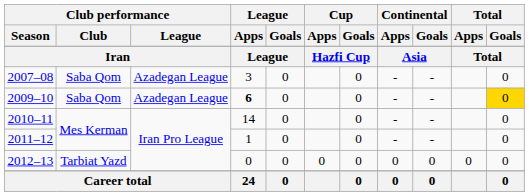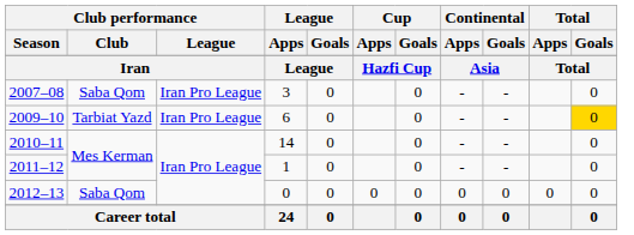 <table class="wikitable" style="text-align:center">
 <tr>
 <th colspan=3>Club performance</th>
 <th colspan=2>League</th>
 <th colspan=2>Cup</th>
 <th colspan=2>Continental</th>
 <th colspan=2>Total</th>
 </tr>
 <tr>
 <th>Season</th>
 <th>Club</th>
 <th>League</th>
 <th>Apps</th>
 <th>Goals</th>
 <th>Apps</th>
 <th>Goals</th>
 <th>Apps</th>
 <th>Goals</th>
 <th>Apps</th>
 <th>Goals</th>
 </tr>
 <tr>
 </tr>
 <tr>
 <th colspan=3>Iran</th>
 <th colspan=2>League</th>
 <th colspan=2><a href='#'>Hazfi Cup</a></th>
 <th colspan=2><a href='#'>Asia</a></th>
 <th colspan=2>Total</th>
 </tr>
 <tr>
 <td><a href='#'>2007–08</a></td>
 <td><a href='#'>Saba Qom</a></td>
-<td><a href='#'>Azadegan League</a></td>
+<td><a href='#'>Iran Pro League</a></td>
 <td>3</td>
 <td>0</td>
 <td></td>
 <td>0</td>
 <td>-</td>
 <td>-</td>
 <td></td>
 <td>0</td>
 </tr>
 <tr>
 <td><a href='#'>2009–10</a></td>
-<td><a href='#'>Saba Qom</a></td>
-<td><a href='#'>Azadegan League</a></td>
-<td><strong>6</strong></td>
+<td><a href='#'>Tarbiat Yazd</a></td>
+<td><a href='#'>Iran Pro League</a></td>
+<td>6</td>
 <td>0</td>
 <td></td>
 <td>0</td>
 <td>-</td>
 <td>-</td>
 <td></td>
 <td style="background: gold;">0</td>
 </tr>
 <tr>
 <td><a href='#'>2010–11</a></td>
 <td rowspan="2"><a href='#'>Mes Kerman</a></td>
 <td rowspan="3"><a href='#'>Iran Pro League</a></td>
 <td>14</td>
 <td>0</td>
 <td></td>
 <td>0</td>
 <td>-</td>
 <td>-</td>
 <td></td>
 <td>0</td>
 </tr>
 <tr>
 <td><a href='#'>2011–12</a></td>
 <td>1</td>
 <td>0</td>
 <td></td>
 <td>0</td>
 <td>-</td>
 <td>-</td>
 <td></td>
 <td>0</td>
 </tr>
 <tr>
 <td><a href='#'>2012–13</a></td>
-<td><a href='#'>Tarbiat Yazd</a></td>
+<td><a href='#'>Saba Qom</a></td>
 <td>0</td>
 <td>0</td>
 <td>0</td>
 <td>0</td>
 <td>0</td>
 <td>0</td>
 <td>0</td>
 <td>0</td>
 </tr>
 <tr>
 </tr>
 <tr>
 <th colspan=3>Career total</th>
 <th>24</th>
 <th>0</th>
 <th></th>
 <th>0</th>
 <th>0</th>
 <th>0</th>
 <th></th>
 <th>0</th>
 </tr>
 </table>
